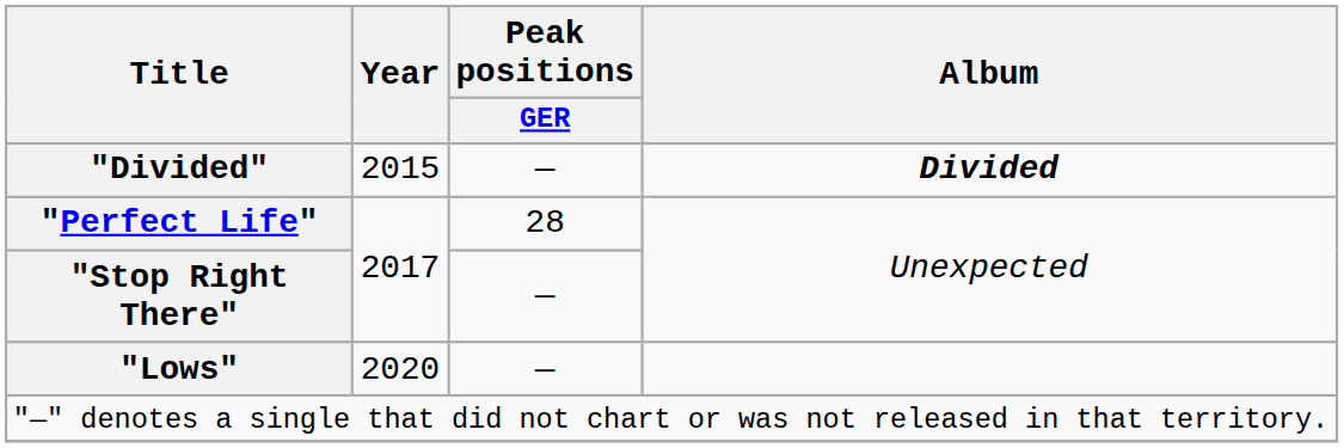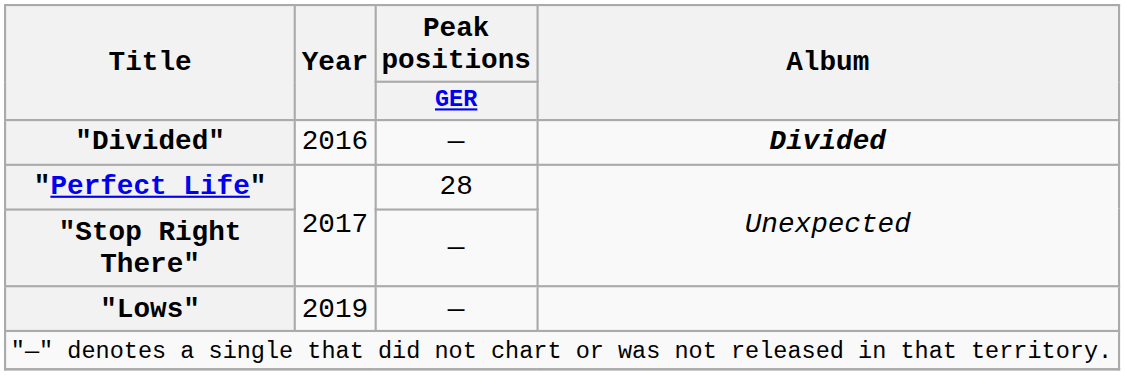 <table class="wikitable plainrowheaders" style="text-align:center;">
 <tr>
 <th scope="col" rowspan="2" style="width:10em;">Title</th>
 <th scope="col" rowspan="2" style="width:1em;">Year</th>
 <th scope="col" colspan="1">Peak positions</th>
 <th scope="col" rowspan="2">Album</th>
 </tr>
 <tr>
 <th scope="col" style="width:3em;font-size:85%;"><a href='#'>GER</a><br></th>
 </tr>
 <tr>
 <th scope="row">"Divided"</th>
-<td>2015</td>
+<td>2016</td>
 <td>—</td>
 <td><strong><em>Divided</em></strong></td>
 </tr>
 <tr>
 <th scope="row">"<a href='#'>Perfect Life</a>"</th>
 <td rowspan="2">2017</td>
 <td>28</td>
 <td rowspan="2"><em>Unexpected</em></td>
 </tr>
 <tr>
 <th scope="row">"Stop Right There"</th>
 <td>—</td>
 </tr>
 <tr>
 <th scope="row">"Lows"</th>
-<td rowspan="1">2020</td>
+<td rowspan="1">2019</td>
 <td>—</td>
 <td></td>
 </tr>
 <tr>
 <td colspan="10" style="font-size:85%">"—" denotes a single that did not chart or was not released in that territory.</td>
 </tr>
 <tr>
 </tr>
 </table>
